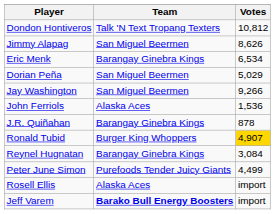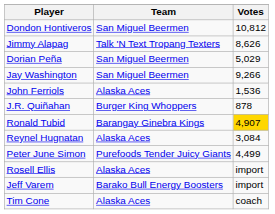 <table class=wikitable>
 <tr>
 </tr>
 <tr>
 <th>Player</th>
 <th>Team</th>
 <th>Votes</th>
 </tr>
 <tr>
 <td><a href='#'>Dondon Hontiveros</a></td>
-<td><a href='#'>Talk 'N Text Tropang Texters</a></td>
+<td><a href='#'>San Miguel Beermen</a></td>
 <td>10,812</td>
 </tr>
 <tr>
 <td><a href='#'>Jimmy Alapag</a></td>
-<td><a href='#'>San Miguel Beermen</a></td>
+<td><a href='#'>Talk 'N Text Tropang Texters</a></td>
 <td>8,626</td>
-</tr>
-<tr>
-<td><a href='#'>Eric Menk</a></td>
-<td><a href='#'>Barangay Ginebra Kings</a></td>
-<td>6,534</td>
 </tr>
 <tr>
 <td><a href='#'>Dorian Peña</a></td>
 <td><a href='#'>San Miguel Beermen</a></td>
 <td>5,029</td>
 </tr>
 <tr>
 <td><a href='#'>Jay Washington</a></td>
 <td><a href='#'>San Miguel Beermen</a></td>
 <td>9,266</td>
 </tr>
 <tr>
 <td><a href='#'>John Ferriols</a></td>
 <td><a href='#'>Alaska Aces</a></td>
 <td>1,536</td>
 </tr>
 <tr>
 <td><a href='#'>J.R. Quiñahan</a></td>
-<td><a href='#'>Barangay Ginebra Kings</a></td>
+<td><a href='#'>Burger King Whoppers</a></td>
 <td>878</td>
 </tr>
 <tr>
 <td><a href='#'>Ronald Tubid</a></td>
-<td><a href='#'>Burger King Whoppers</a></td>
+<td><a href='#'>Barangay Ginebra Kings</a></td>
 <td style="background: gold;">4,907</td>
 </tr>
 <tr>
 <td><a href='#'>Reynel Hugnatan</a></td>
-<td><a href='#'>Barangay Ginebra Kings</a></td>
+<td><a href='#'>Alaska Aces</a></td>
 <td>3,084</td>
 </tr>
 <tr>
 <td><a href='#'>Peter June Simon</a></td>
 <td><a href='#'>Purefoods Tender Juicy Giants</a></td>
 <td>4,499</td>
 </tr>
 <tr>
 <td><a href='#'>Rosell Ellis</a></td>
 <td><a href='#'>Alaska Aces</a></td>
 <td>import</td>
 </tr>
 <tr>
 <td><a href='#'>Jeff Varem</a></td>
-<td><strong><a href='#'>Barako Bull Energy Boosters</a></strong></td>
+<td><a href='#'>Barako Bull Energy Boosters</a></td>
 <td>import</td>
 </tr>
+<tr>
+<td><a href='#'>Tim Cone</a></td>
+<td><a href='#'>Alaska Aces</a></td>
+<td>coach</td>
+</tr>
 </table>
